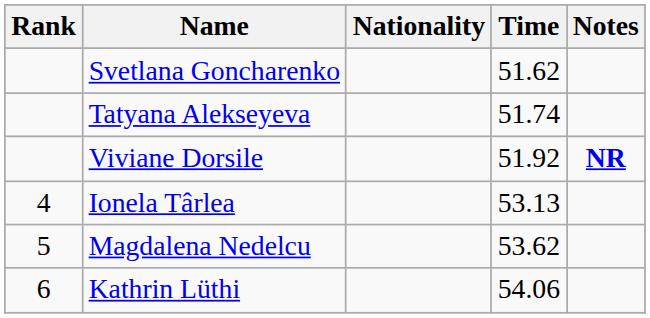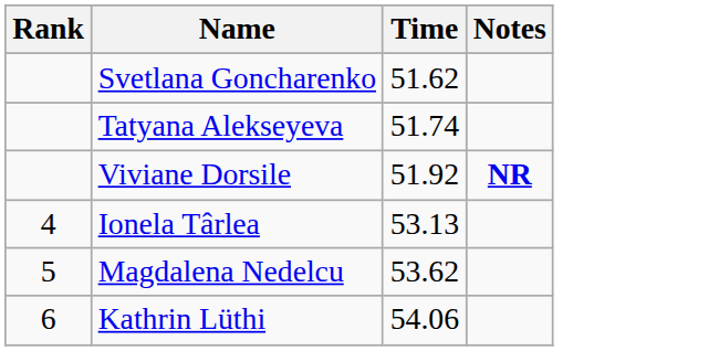 <table class="wikitable sortable" style="text-align:center">
 <tr>
 <th>Rank</th>
 <th>Name</th>
-<th>Nationality</th>
 <th>Time</th>
 <th>Notes</th>
 </tr>
 <tr>
 <td></td>
 <td align="left"><a href='#'>Svetlana Goncharenko</a></td>
-<td align=left></td>
 <td>51.62</td>
 <td></td>
 </tr>
 <tr>
 <td></td>
 <td align="left"><a href='#'>Tatyana Alekseyeva</a></td>
-<td align=left></td>
 <td>51.74</td>
 <td></td>
 </tr>
 <tr>
 <td></td>
 <td align="left"><a href='#'>Viviane Dorsile</a></td>
-<td align=left></td>
 <td>51.92</td>
 <td><strong><a href='#'>NR</a></strong></td>
 </tr>
 <tr>
 <td>4</td>
 <td align="left"><a href='#'>Ionela Târlea</a></td>
-<td align=left></td>
 <td>53.13</td>
 <td></td>
 </tr>
 <tr>
 <td>5</td>
 <td align="left"><a href='#'>Magdalena Nedelcu</a></td>
-<td align=left></td>
 <td>53.62</td>
 <td></td>
 </tr>
 <tr>
 <td>6</td>
 <td align="left"><a href='#'>Kathrin Lüthi</a></td>
-<td align=left></td>
 <td>54.06</td>
 <td></td>
 </tr>
 </table>
